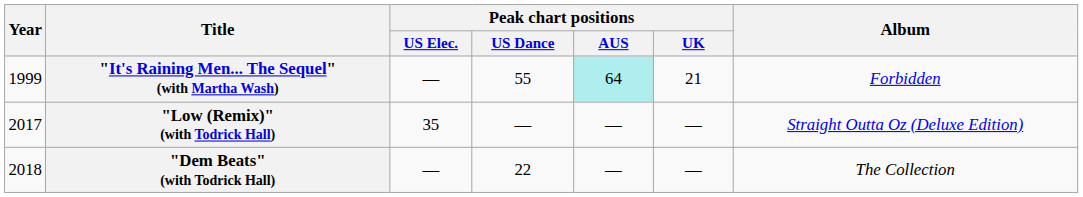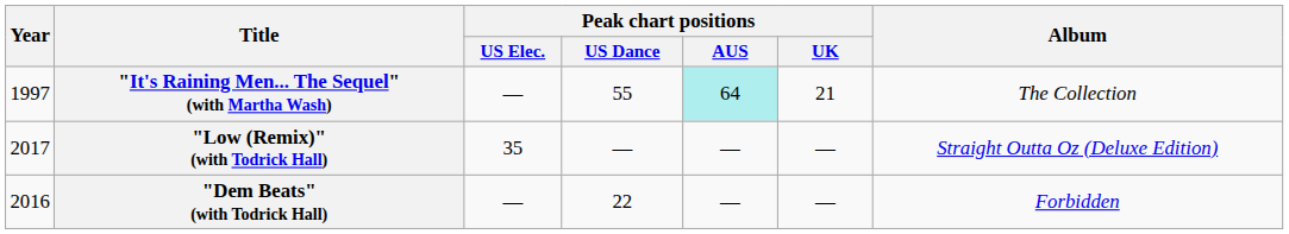 <table class="wikitable plainrowheaders" style="text-align:center;">
 <tr>
 <th rowspan="2" style="width:1em;">Year</th>
 <th rowspan="2" style="width:20em;">Title</th>
 <th colspan="4" style="width:20em;">Peak chart positions</th>
 <th rowspan="2" style="width:20em;">Album</th>
 </tr>
 <tr>
 <th scope="col" style="width:2em;font-size:90%;"><a href='#'>US Elec.</a><br></th>
 <th scope="col" style="width:2em;font-size:90%;"><a href='#'>US Dance</a><br></th>
 <th scope="col" style="width:2em;font-size:90%;"><a href='#'>AUS</a><br></th>
 <th scope="col" style="width:2em;font-size:90%;"><a href='#'>UK</a><br></th>
 </tr>
 <tr>
-<td>1999</td>
+<td>1997</td>
 <th scope="row">"<a href='#'>It's Raining Men... The Sequel</a>" <br><small>(with <a href='#'>Martha Wash</a>)</small></th>
 <td>—</td>
 <td>55</td>
 <td style="background: paleturquoise;">64</td>
 <td>21</td>
-<td><em><a href='#'>Forbidden</a></em></td>
+<td><em>The Collection</em></td>
 </tr>
 <tr>
 <td>2017</td>
 <th scope="row">"Low (Remix)" <br><small>(with <a href='#'>Todrick Hall</a>)</small></th>
 <td>35</td>
 <td>—</td>
 <td>—</td>
 <td>—</td>
 <td><em><a href='#'>Straight Outta Oz (Deluxe Edition)</a></em></td>
 </tr>
 <tr>
-<td>2018</td>
+<td>2016</td>
 <th scope="row">"Dem Beats" <br><small>(with Todrick Hall)</small></th>
 <td>—</td>
 <td>22</td>
 <td>—</td>
 <td>—</td>
-<td><em>The Collection</em></td>
+<td><em><a href='#'>Forbidden</a></em></td>
 </tr>
 </table>
